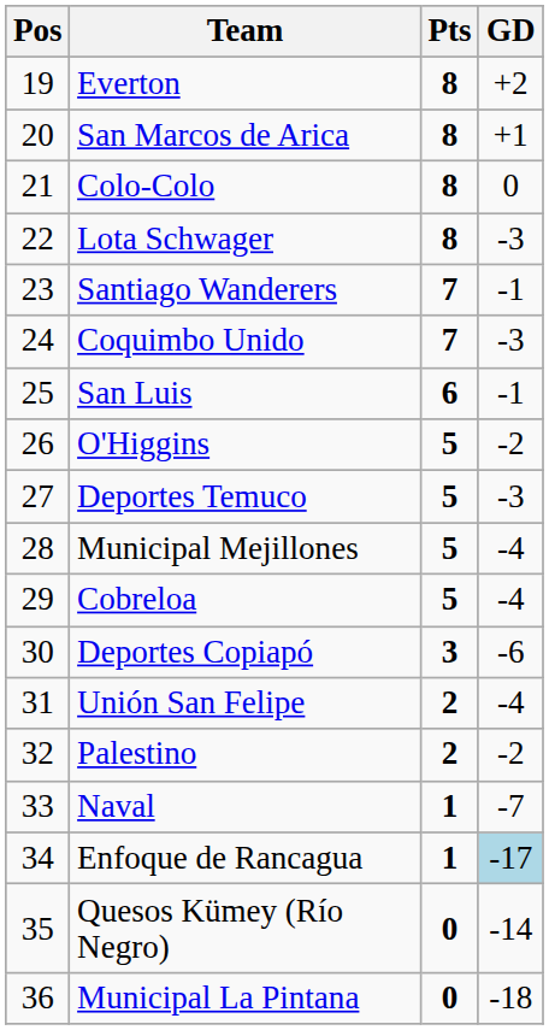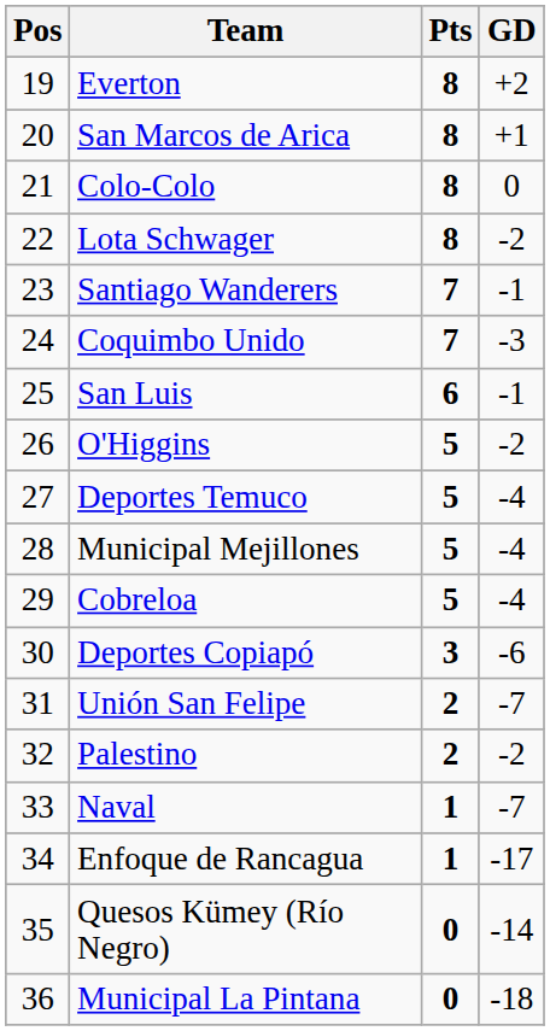 <table class="wikitable" style="text-align: center;">
 <tr>
 <th width=20>Pos</th>
 <th width=165>Team</th>
 <th width=20>Pts</th>
 <th width=20>GD</th>
 </tr>
 <tr>
 <td>19</td>
 <td align=left><a href='#'>Everton</a></td>
 <td><strong>8</strong></td>
 <td>+2</td>
 </tr>
 <tr>
 <td>20</td>
 <td align=left><a href='#'>San Marcos de Arica</a></td>
 <td><strong>8</strong></td>
 <td>+1</td>
 </tr>
 <tr>
 <td>21</td>
 <td align=left><a href='#'>Colo-Colo</a></td>
 <td><strong>8</strong></td>
 <td>0</td>
 </tr>
 <tr>
 <td>22</td>
 <td align=left><a href='#'>Lota Schwager</a></td>
 <td><strong>8</strong></td>
-<td>-3</td>
+<td>-2</td>
 </tr>
 <tr>
 <td>23</td>
 <td align=left><a href='#'>Santiago Wanderers</a></td>
 <td><strong>7</strong></td>
 <td>-1</td>
 </tr>
 <tr>
 <td>24</td>
 <td align=left><a href='#'>Coquimbo Unido</a></td>
 <td><strong>7</strong></td>
 <td>-3</td>
 </tr>
 <tr>
 <td>25</td>
 <td align=left><a href='#'>San Luis</a></td>
 <td><strong>6</strong></td>
 <td>-1</td>
 </tr>
 <tr>
 <td>26</td>
 <td align=left><a href='#'>O'Higgins</a></td>
 <td><strong>5</strong></td>
 <td>-2</td>
 </tr>
 <tr>
 <td>27</td>
 <td align=left><a href='#'>Deportes Temuco</a></td>
 <td><strong>5</strong></td>
-<td>-3</td>
+<td>-4</td>
 </tr>
 <tr>
 <td>28</td>
 <td align=left>Municipal Mejillones</td>
 <td><strong>5</strong></td>
 <td>-4</td>
 </tr>
 <tr>
 <td>29</td>
 <td align=left><a href='#'>Cobreloa</a></td>
 <td><strong>5</strong></td>
 <td>-4</td>
 </tr>
 <tr>
 <td>30</td>
 <td align=left><a href='#'>Deportes Copiapó</a></td>
 <td><strong>3</strong></td>
 <td>-6</td>
 </tr>
 <tr>
 <td>31</td>
 <td align=left><a href='#'>Unión San Felipe</a></td>
 <td><strong>2</strong></td>
-<td>-4</td>
+<td>-7</td>
 </tr>
 <tr>
 <td>32</td>
 <td align=left><a href='#'>Palestino</a></td>
 <td><strong>2</strong></td>
 <td>-2</td>
 </tr>
 <tr>
 <td>33</td>
 <td align=left><a href='#'>Naval</a></td>
 <td><strong>1</strong></td>
 <td>-7</td>
 </tr>
 <tr>
 <td>34</td>
 <td align=left>Enfoque de Rancagua</td>
 <td><strong>1</strong></td>
-<td style="background: lightblue;">-17</td>
+<td>-17</td>
 </tr>
 <tr>
 <td>35</td>
 <td align=left>Quesos Kümey (Río Negro)</td>
 <td><strong>0</strong></td>
 <td>-14</td>
 </tr>
 <tr>
 <td>36</td>
 <td align=left><a href='#'>Municipal La Pintana</a></td>
 <td><strong>0</strong></td>
 <td>-18</td>
 </tr>
 </table>
